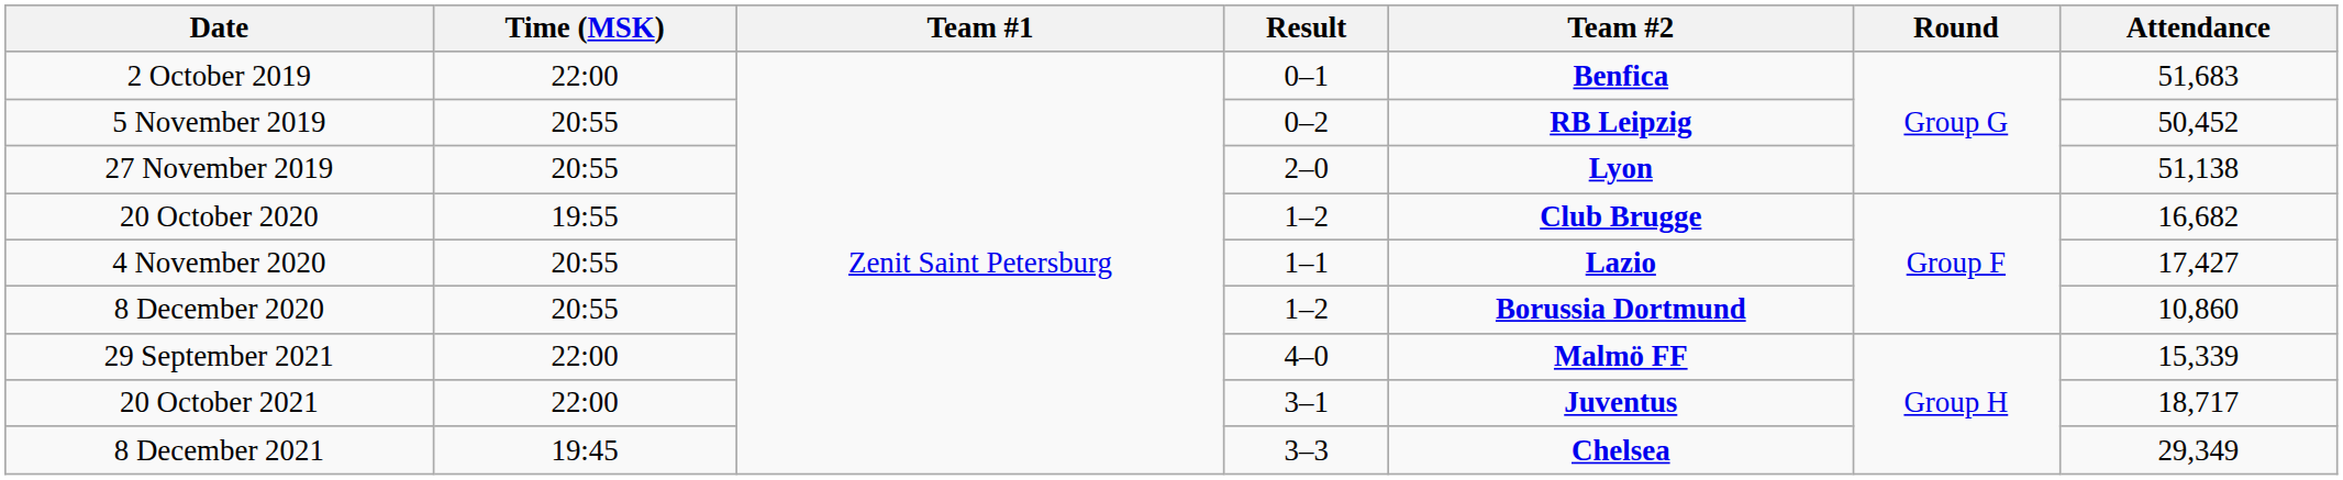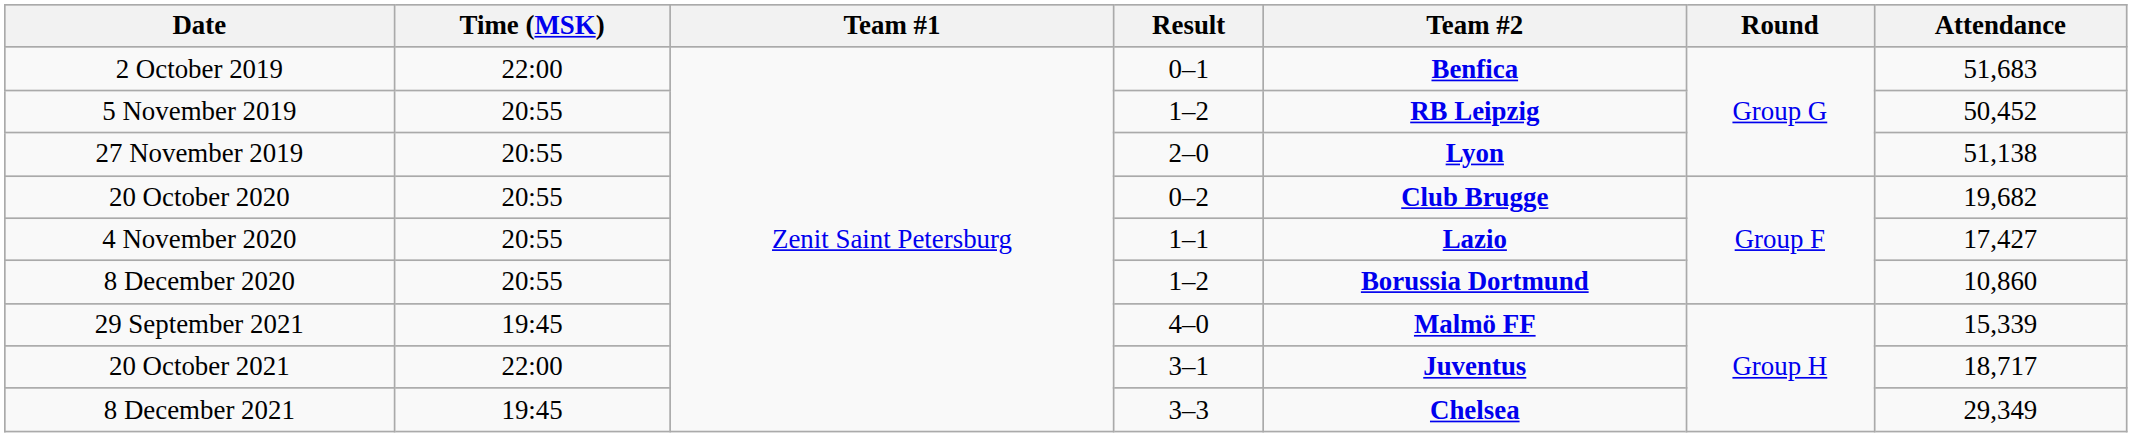 <table class="wikitable" style="text-align: center;" width="100%">
 <tr>
 <th>Date</th>
 <th>Time (<a href='#'>MSK</a>)</th>
 <th>Team #1</th>
 <th>Result</th>
 <th>Team #2</th>
 <th>Round</th>
 <th>Attendance</th>
 </tr>
 <tr>
 <td>2 October 2019</td>
 <td>22:00</td>
 <td rowspan="9"> <a href='#'>Zenit Saint Petersburg</a></td>
 <td>0–1</td>
 <td><strong> <a href='#'>Benfica</a></strong></td>
 <td rowspan="3"><a href='#'>Group G</a></td>
 <td>51,683</td>
 </tr>
 <tr>
 <td>5 November 2019</td>
 <td>20:55</td>
-<td>0–2</td>
+<td>1–2</td>
 <td><strong> <a href='#'>RB Leipzig</a></strong></td>
 <td>50,452</td>
 </tr>
 <tr>
 <td>27 November 2019</td>
 <td>20:55</td>
 <td>2–0</td>
 <td><strong> <a href='#'>Lyon</a></strong></td>
 <td>51,138</td>
 </tr>
 <tr>
 <td>20 October 2020</td>
-<td>19:55</td>
-<td>1–2</td>
+<td>20:55</td>
+<td>0–2</td>
 <td><strong> <a href='#'>Club Brugge</a></strong></td>
 <td rowspan="3"><a href='#'>Group F</a></td>
-<td>16,682</td>
+<td>19,682</td>
 </tr>
 <tr>
 <td>4 November 2020</td>
 <td>20:55</td>
 <td>1–1</td>
 <td><strong> <a href='#'>Lazio</a></strong></td>
 <td>17,427</td>
 </tr>
 <tr>
 <td>8 December 2020</td>
 <td>20:55</td>
 <td>1–2</td>
 <td><strong> <a href='#'>Borussia Dortmund</a></strong></td>
 <td>10,860</td>
 </tr>
 <tr>
 <td>29 September 2021</td>
-<td>22:00</td>
+<td>19:45</td>
 <td>4–0</td>
 <td><strong> <a href='#'>Malmö FF</a></strong></td>
 <td rowspan="3"><a href='#'>Group H</a></td>
 <td>15,339</td>
 </tr>
 <tr>
 <td>20 October 2021</td>
 <td>22:00</td>
 <td>3–1</td>
 <td><strong> <a href='#'>Juventus</a></strong></td>
 <td>18,717</td>
 </tr>
 <tr>
 <td>8 December 2021</td>
 <td>19:45</td>
 <td>3–3</td>
 <td><strong> <a href='#'>Chelsea</a></strong></td>
 <td>29,349</td>
 </tr>
 </table>
